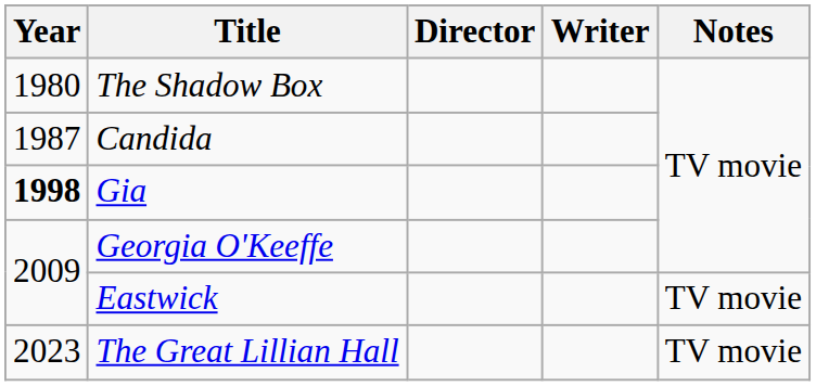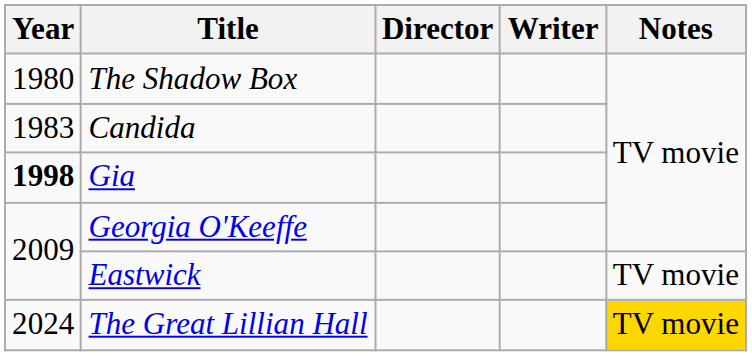 <table class="wikitable">
 <tr>
 <th>Year</th>
 <th>Title</th>
 <th>Director</th>
 <th>Writer</th>
 <th>Notes</th>
 </tr>
 <tr>
 <td>1980</td>
 <td><em>The Shadow Box</em></td>
 <td></td>
 <td></td>
 <td rowspan=4>TV movie</td>
 </tr>
 <tr>
-<td>1987</td>
+<td>1983</td>
 <td><em>Candida</em></td>
 <td></td>
 <td></td>
 </tr>
 <tr>
 <td><strong>1998</strong></td>
 <td><em><a href='#'>Gia</a></em></td>
 <td></td>
 <td></td>
 </tr>
 <tr>
 <td rowspan=2>2009</td>
 <td><em><a href='#'>Georgia O'Keeffe</a></em></td>
 <td></td>
 <td></td>
 </tr>
 <tr>
 <td><em><a href='#'>Eastwick</a></em></td>
 <td></td>
 <td></td>
 <td>TV movie</td>
 </tr>
 <tr>
-<td>2023</td>
+<td>2024</td>
 <td><em><a href='#'>The Great Lillian Hall</a></em></td>
 <td></td>
 <td></td>
-<td>TV movie</td>
+<td style="background: gold;">TV movie</td>
 </tr>
 </table>
